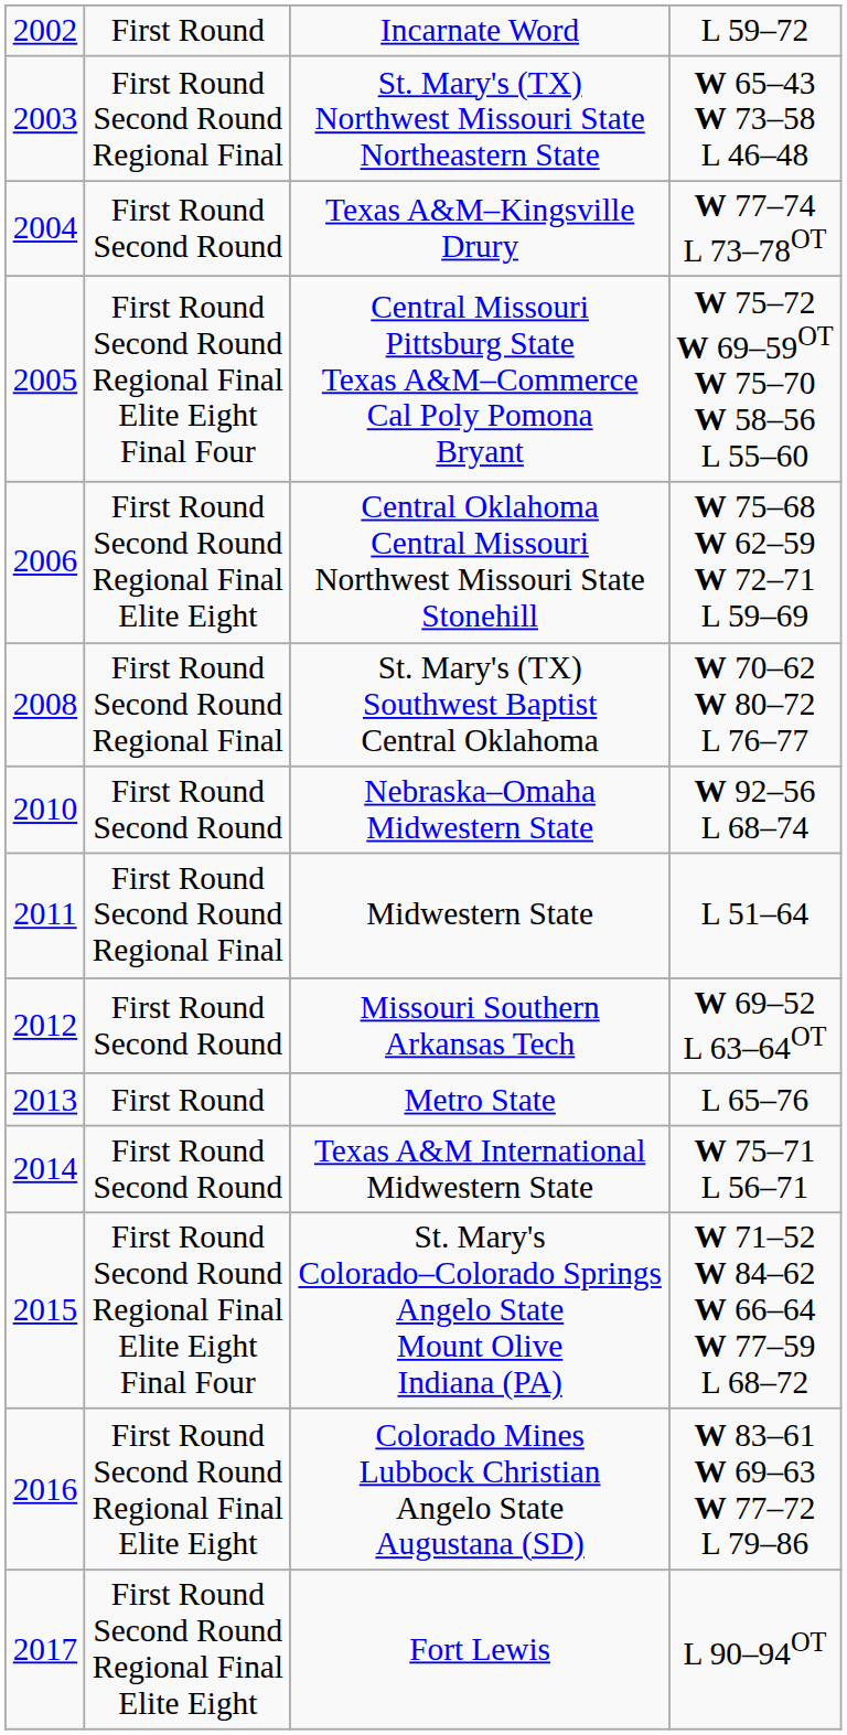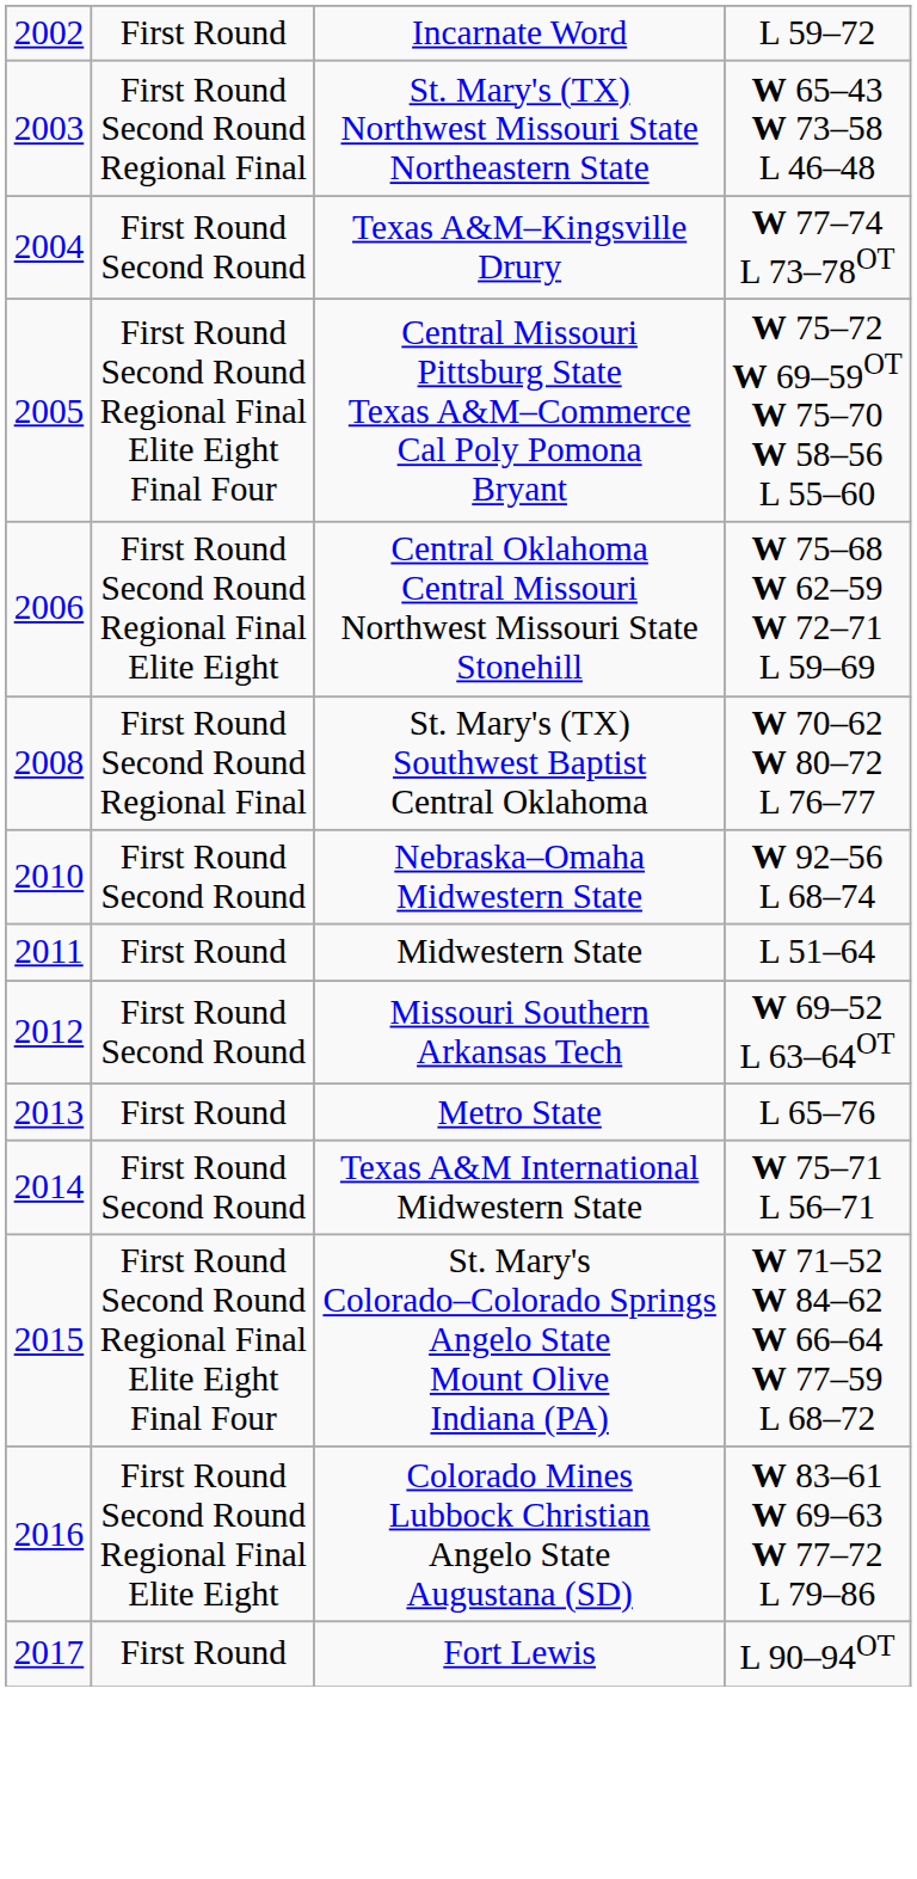 <table class="wikitable">
 <tr align="center">
 <td><a href='#'>2002</a></td>
 <td>First Round</td>
 <td><a href='#'>Incarnate Word</a></td>
 <td>L 59–72</td>
 </tr>
 <tr align="center">
 <td><a href='#'>2003</a></td>
 <td>First Round<br>Second Round<br>Regional Final</td>
 <td><a href='#'>St. Mary's (TX)</a><br><a href='#'>Northwest Missouri State</a><br><a href='#'>Northeastern State</a></td>
 <td><strong>W</strong> 65–43<br><strong>W</strong> 73–58<br>L 46–48</td>
 </tr>
 <tr align="center">
 <td><a href='#'>2004</a></td>
 <td>First Round<br>Second Round</td>
 <td><a href='#'>Texas A&M–Kingsville</a><br><a href='#'>Drury</a></td>
 <td><strong>W</strong> 77–74<br>L 73–78<sup>OT</sup></td>
 </tr>
 <tr align="center">
 <td><a href='#'>2005</a></td>
 <td>First Round<br>Second Round<br>Regional Final<br>Elite Eight<br>Final Four</td>
 <td><a href='#'>Central Missouri</a><br><a href='#'>Pittsburg State</a><br><a href='#'>Texas A&M–Commerce</a><br><a href='#'>Cal Poly Pomona</a><br><a href='#'>Bryant</a></td>
 <td><strong>W</strong> 75–72<br><strong>W</strong> 69–59<sup>OT</sup><br><strong>W</strong> 75–70<br><strong>W</strong> 58–56<br>L 55–60</td>
 </tr>
 <tr align="center">
 <td><a href='#'>2006</a></td>
 <td>First Round<br>Second Round<br>Regional Final<br>Elite Eight</td>
 <td><a href='#'>Central Oklahoma</a><br><a href='#'>Central Missouri</a><br>Northwest Missouri State<br><a href='#'>Stonehill</a></td>
 <td><strong>W</strong> 75–68<br><strong>W</strong> 62–59<br><strong>W</strong> 72–71<br>L 59–69</td>
 </tr>
 <tr align="center">
 <td><a href='#'>2008</a></td>
 <td>First Round<br>Second Round<br>Regional Final</td>
 <td>St. Mary's (TX)<br><a href='#'>Southwest Baptist</a><br>Central Oklahoma</td>
 <td><strong>W</strong> 70–62<br><strong>W</strong> 80–72<br>L 76–77</td>
 </tr>
 <tr align="center">
 <td><a href='#'>2010</a></td>
 <td>First Round<br>Second Round</td>
 <td><a href='#'>Nebraska–Omaha</a><br><a href='#'>Midwestern State</a></td>
 <td><strong>W</strong> 92–56<br>L 68–74</td>
 </tr>
 <tr align="center">
 <td><a href='#'>2011</a></td>
-<td>First Round<br>Second Round<br>Regional Final</td>
+<td>First Round</td>
 <td>Midwestern State</td>
 <td>L 51–64</td>
 </tr>
 <tr align="center">
 <td><a href='#'>2012</a></td>
 <td>First Round<br>Second Round</td>
 <td><a href='#'>Missouri Southern</a><br><a href='#'>Arkansas Tech</a></td>
 <td><strong>W</strong> 69–52<br>L 63–64<sup>OT</sup></td>
 </tr>
 <tr align="center">
 <td><a href='#'>2013</a></td>
 <td>First Round</td>
 <td><a href='#'>Metro State</a></td>
 <td>L 65–76</td>
 </tr>
 <tr align="center">
 <td><a href='#'>2014</a></td>
 <td>First Round<br>Second Round</td>
 <td><a href='#'>Texas A&M International</a><br>Midwestern State</td>
 <td><strong>W</strong> 75–71<br>L 56–71</td>
 </tr>
 <tr align="center">
 <td><a href='#'>2015</a></td>
 <td>First Round<br>Second Round<br>Regional Final<br>Elite Eight<br>Final Four</td>
 <td>St. Mary's<br><a href='#'>Colorado–Colorado Springs</a><br><a href='#'>Angelo State</a><br><a href='#'>Mount Olive</a><br><a href='#'>Indiana (PA)</a></td>
 <td><strong>W</strong> 71–52<br><strong>W</strong> 84–62<br><strong>W</strong> 66–64<br><strong>W</strong> 77–59<br>L 68–72</td>
 </tr>
 <tr align="center">
 <td><a href='#'>2016</a></td>
 <td>First Round<br>Second Round<br>Regional Final<br>Elite Eight</td>
 <td><a href='#'>Colorado Mines</a><br><a href='#'>Lubbock Christian</a><br>Angelo State<br><a href='#'>Augustana (SD)</a></td>
 <td><strong>W</strong> 83–61<br><strong>W</strong> 69–63<br><strong>W</strong> 77–72<br>L 79–86</td>
 </tr>
 <tr align="center">
 <td><a href='#'>2017</a></td>
-<td>First Round<br>Second Round<br>Regional Final<br>Elite Eight</td>
+<td>First Round</td>
 <td><a href='#'>Fort Lewis</a></td>
 <td>L 90–94<sup>OT</sup></td>
 </tr>
 </table>
